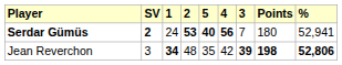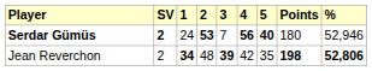 <table class="wikitable">
 <tr bgcolor="#ffffcc">
 <td width=180><strong>Player</strong></td>
 <td><strong>SV</strong></td>
 <td><strong>1</strong></td>
 <td><strong>2</strong></td>
+<td><strong>3</strong></td>
+<td><strong>4</strong></td>
 <td><strong>5</strong></td>
-<td><strong>4</strong></td>
-<td><strong>3</strong></td>
 <td><strong>Points</strong></td>
 <td><strong>%</strong></td>
 </tr>
 <tr bgcolor="FFFFFF">
 <td> <strong>Serdar Gümüs</strong></td>
 <td><strong>2</strong></td>
 <td>24</td>
 <td><strong>53</strong></td>
+<td>7</td>
+<td><strong>56</strong></td>
 <td><strong>40</strong></td>
-<td><strong>56</strong></td>
-<td>7</td>
 <td>180</td>
-<td>52,941</td>
+<td>52,946</td>
 </tr>
 <tr bgcolor="FFFFFF">
 <td> Jean Reverchon</td>
-<td>3</td>
+<td>2</td>
 <td><strong>34</strong></td>
 <td>48</td>
+<td><strong>39</strong></td>
+<td>42</td>
 <td>35</td>
-<td>42</td>
-<td><strong>39</strong></td>
 <td><strong>198</strong></td>
 <td><strong>52,806</strong></td>
 </tr>
 </table>
